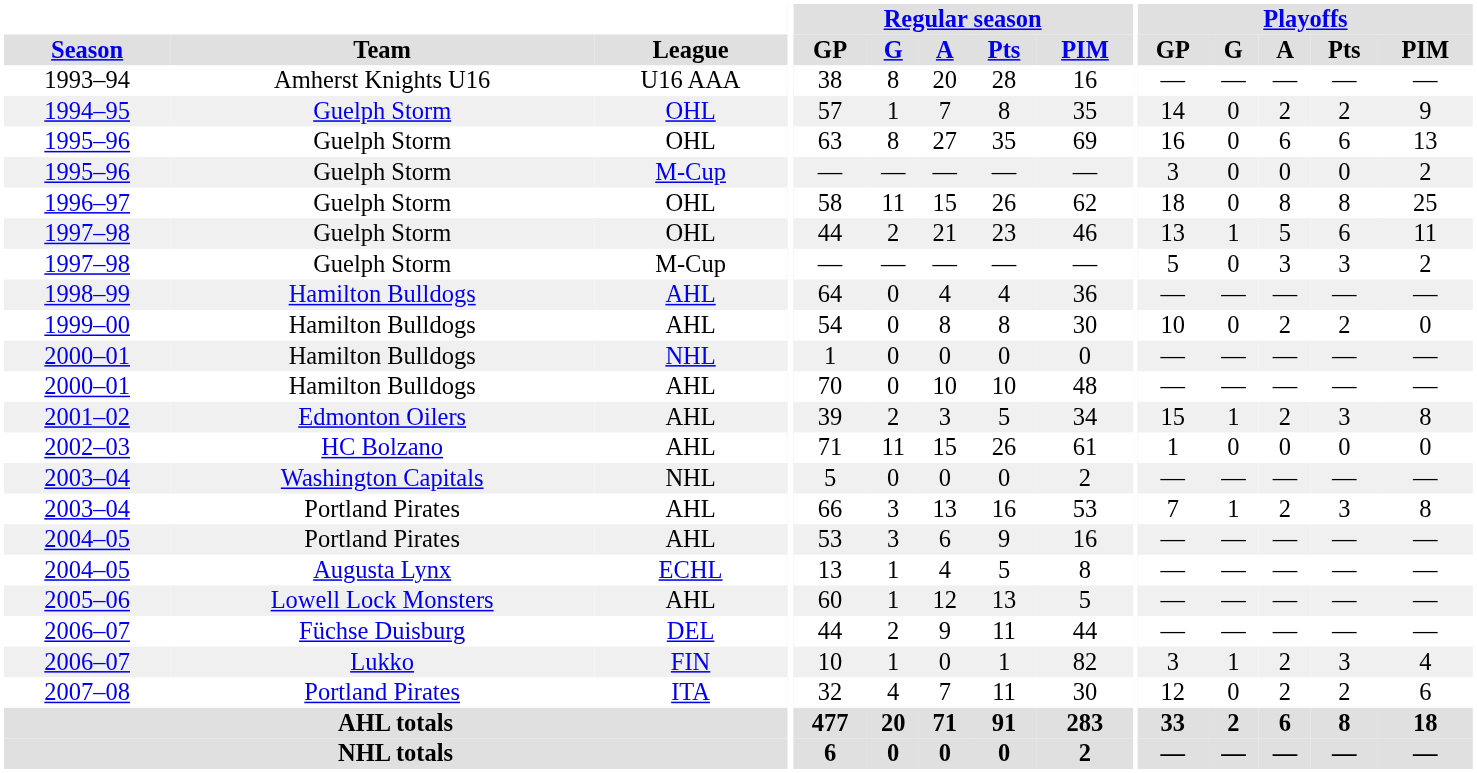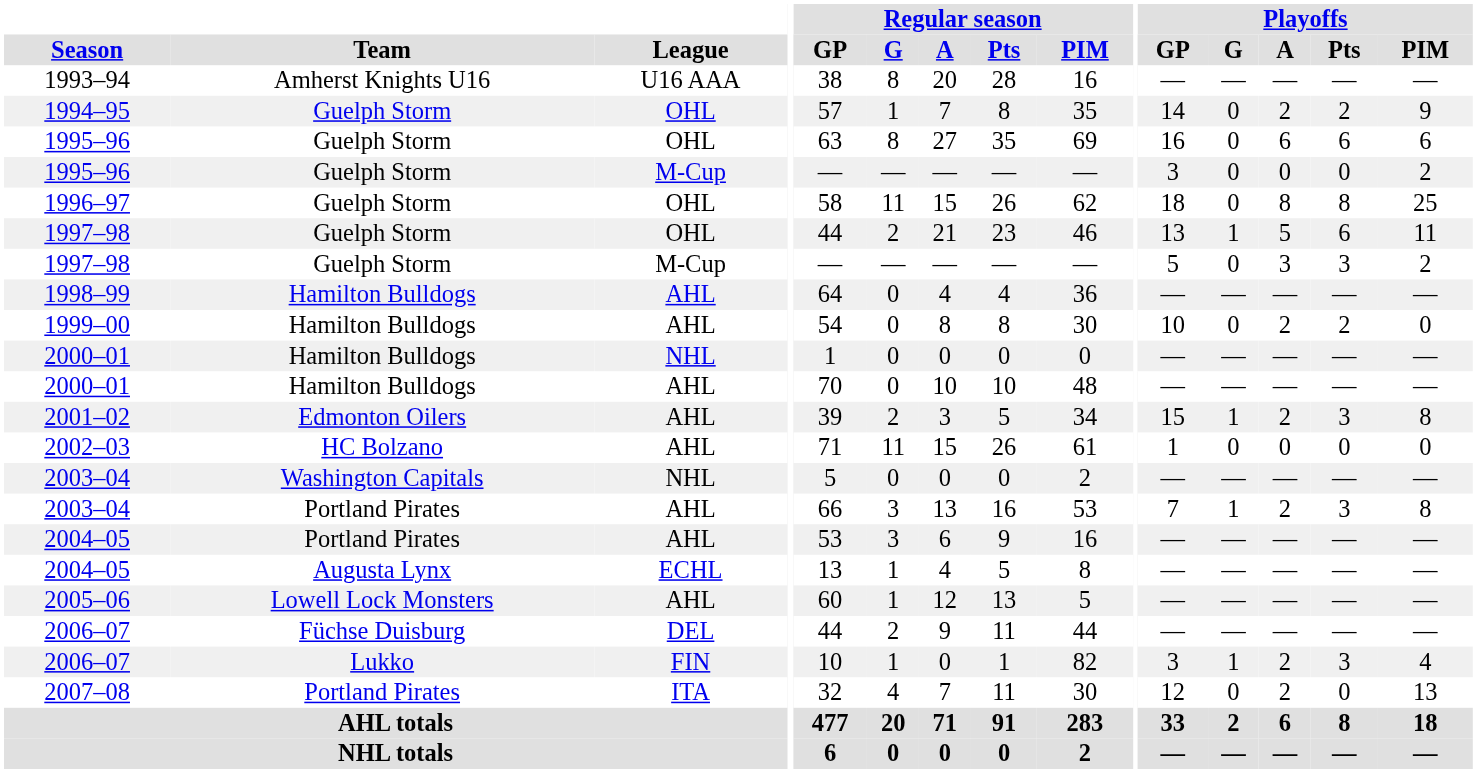 <table border="0" cellpadding="1" cellspacing="0" style="text-align:center; width:60em">
 <tr bgcolor="#e0e0e0">
 <th colspan="3" bgcolor="#ffffff"></th>
 <th rowspan="100" bgcolor="#ffffff"></th>
 <th colspan="5"><a href='#'>Regular season</a></th>
 <th rowspan="100" bgcolor="#ffffff"></th>
 <th colspan="5"><a href='#'>Playoffs</a></th>
 </tr>
 <tr bgcolor="#e0e0e0">
 <th><a href='#'>Season</a></th>
 <th>Team</th>
 <th>League</th>
 <th>GP</th>
 <th><a href='#'>G</a></th>
 <th><a href='#'>A</a></th>
 <th><a href='#'>Pts</a></th>
 <th><a href='#'>PIM</a></th>
 <th>GP</th>
 <th>G</th>
 <th>A</th>
 <th>Pts</th>
 <th>PIM</th>
 </tr>
 <tr>
 <td>1993–94</td>
 <td>Amherst Knights U16</td>
 <td>U16 AAA</td>
 <td>38</td>
 <td>8</td>
 <td>20</td>
 <td>28</td>
 <td>16</td>
 <td>—</td>
 <td>—</td>
 <td>—</td>
 <td>—</td>
 <td>—</td>
 </tr>
 <tr bgcolor="#f0f0f0">
 <td><a href='#'>1994–95</a></td>
 <td><a href='#'>Guelph Storm</a></td>
 <td><a href='#'>OHL</a></td>
 <td>57</td>
 <td>1</td>
 <td>7</td>
 <td>8</td>
 <td>35</td>
 <td>14</td>
 <td>0</td>
 <td>2</td>
 <td>2</td>
 <td>9</td>
 </tr>
 <tr>
 <td><a href='#'>1995–96</a></td>
 <td>Guelph Storm</td>
 <td>OHL</td>
 <td>63</td>
 <td>8</td>
 <td>27</td>
 <td>35</td>
 <td>69</td>
 <td>16</td>
 <td>0</td>
 <td>6</td>
 <td>6</td>
-<td>13</td>
+<td>6</td>
 </tr>
 <tr bgcolor="#f0f0f0">
 <td><a href='#'>1995–96</a></td>
 <td>Guelph Storm</td>
 <td><a href='#'>M-Cup</a></td>
 <td>—</td>
 <td>—</td>
 <td>—</td>
 <td>—</td>
 <td>—</td>
 <td>3</td>
 <td>0</td>
 <td>0</td>
 <td>0</td>
 <td>2</td>
 </tr>
 <tr>
 <td><a href='#'>1996–97</a></td>
 <td>Guelph Storm</td>
 <td>OHL</td>
 <td>58</td>
 <td>11</td>
 <td>15</td>
 <td>26</td>
 <td>62</td>
 <td>18</td>
 <td>0</td>
 <td>8</td>
 <td>8</td>
 <td>25</td>
 </tr>
 <tr bgcolor="#f0f0f0">
 <td><a href='#'>1997–98</a></td>
 <td>Guelph Storm</td>
 <td>OHL</td>
 <td>44</td>
 <td>2</td>
 <td>21</td>
 <td>23</td>
 <td>46</td>
 <td>13</td>
 <td>1</td>
 <td>5</td>
 <td>6</td>
 <td>11</td>
 </tr>
 <tr>
 <td><a href='#'>1997–98</a></td>
 <td>Guelph Storm</td>
 <td>M-Cup</td>
 <td>—</td>
 <td>—</td>
 <td>—</td>
 <td>—</td>
 <td>—</td>
 <td>5</td>
 <td>0</td>
 <td>3</td>
 <td>3</td>
 <td>2</td>
 </tr>
 <tr bgcolor="#f0f0f0">
 <td><a href='#'>1998–99</a></td>
 <td><a href='#'>Hamilton Bulldogs</a></td>
 <td><a href='#'>AHL</a></td>
 <td>64</td>
 <td>0</td>
 <td>4</td>
 <td>4</td>
 <td>36</td>
 <td>—</td>
 <td>—</td>
 <td>—</td>
 <td>—</td>
 <td>—</td>
 </tr>
 <tr>
 <td><a href='#'>1999–00</a></td>
 <td>Hamilton Bulldogs</td>
 <td>AHL</td>
 <td>54</td>
 <td>0</td>
 <td>8</td>
 <td>8</td>
 <td>30</td>
 <td>10</td>
 <td>0</td>
 <td>2</td>
 <td>2</td>
 <td>0</td>
 </tr>
 <tr bgcolor="#f0f0f0">
 <td><a href='#'>2000–01</a></td>
 <td>Hamilton Bulldogs</td>
 <td><a href='#'>NHL</a></td>
 <td>1</td>
 <td>0</td>
 <td>0</td>
 <td>0</td>
 <td>0</td>
 <td>—</td>
 <td>—</td>
 <td>—</td>
 <td>—</td>
 <td>—</td>
 </tr>
 <tr>
 <td><a href='#'>2000–01</a></td>
 <td>Hamilton Bulldogs</td>
 <td>AHL</td>
 <td>70</td>
 <td>0</td>
 <td>10</td>
 <td>10</td>
 <td>48</td>
 <td>—</td>
 <td>—</td>
 <td>—</td>
 <td>—</td>
 <td>—</td>
 </tr>
 <tr bgcolor="#f0f0f0">
 <td><a href='#'>2001–02</a></td>
 <td><a href='#'>Edmonton Oilers</a></td>
 <td>AHL</td>
 <td>39</td>
 <td>2</td>
 <td>3</td>
 <td>5</td>
 <td>34</td>
 <td>15</td>
 <td>1</td>
 <td>2</td>
 <td>3</td>
 <td>8</td>
 </tr>
 <tr>
 <td><a href='#'>2002–03</a></td>
 <td><a href='#'>HC Bolzano</a></td>
 <td>AHL</td>
 <td>71</td>
 <td>11</td>
 <td>15</td>
 <td>26</td>
 <td>61</td>
 <td>1</td>
 <td>0</td>
 <td>0</td>
 <td>0</td>
 <td>0</td>
 </tr>
 <tr bgcolor="#f0f0f0">
 <td><a href='#'>2003–04</a></td>
 <td><a href='#'>Washington Capitals</a></td>
 <td>NHL</td>
 <td>5</td>
 <td>0</td>
 <td>0</td>
 <td>0</td>
 <td>2</td>
 <td>—</td>
 <td>—</td>
 <td>—</td>
 <td>—</td>
 <td>—</td>
 </tr>
 <tr>
 <td><a href='#'>2003–04</a></td>
 <td>Portland Pirates</td>
 <td>AHL</td>
 <td>66</td>
 <td>3</td>
 <td>13</td>
 <td>16</td>
 <td>53</td>
 <td>7</td>
 <td>1</td>
 <td>2</td>
 <td>3</td>
 <td>8</td>
 </tr>
 <tr bgcolor="#f0f0f0">
 <td><a href='#'>2004–05</a></td>
 <td>Portland Pirates</td>
 <td>AHL</td>
 <td>53</td>
 <td>3</td>
 <td>6</td>
 <td>9</td>
 <td>16</td>
 <td>—</td>
 <td>—</td>
 <td>—</td>
 <td>—</td>
 <td>—</td>
 </tr>
 <tr>
 <td><a href='#'>2004–05</a></td>
 <td><a href='#'>Augusta Lynx</a></td>
 <td><a href='#'>ECHL</a></td>
 <td>13</td>
 <td>1</td>
 <td>4</td>
 <td>5</td>
 <td>8</td>
 <td>—</td>
 <td>—</td>
 <td>—</td>
 <td>—</td>
 <td>—</td>
 </tr>
 <tr bgcolor="#f0f0f0">
 <td><a href='#'>2005–06</a></td>
 <td><a href='#'>Lowell Lock Monsters</a></td>
 <td>AHL</td>
 <td>60</td>
 <td>1</td>
 <td>12</td>
 <td>13</td>
 <td>5</td>
 <td>—</td>
 <td>—</td>
 <td>—</td>
 <td>—</td>
 <td>—</td>
 </tr>
 <tr>
 <td><a href='#'>2006–07</a></td>
 <td><a href='#'>Füchse Duisburg</a></td>
 <td><a href='#'>DEL</a></td>
 <td>44</td>
 <td>2</td>
 <td>9</td>
 <td>11</td>
 <td>44</td>
 <td>—</td>
 <td>—</td>
 <td>—</td>
 <td>—</td>
 <td>—</td>
 </tr>
 <tr bgcolor="#f0f0f0">
 <td><a href='#'>2006–07</a></td>
 <td><a href='#'>Lukko</a></td>
 <td><a href='#'>FIN</a></td>
 <td>10</td>
 <td>1</td>
 <td>0</td>
 <td>1</td>
 <td>82</td>
 <td>3</td>
 <td>1</td>
 <td>2</td>
 <td>3</td>
 <td>4</td>
 </tr>
 <tr>
 <td><a href='#'>2007–08</a></td>
 <td><a href='#'>Portland Pirates</a></td>
 <td><a href='#'>ITA</a></td>
 <td>32</td>
 <td>4</td>
 <td>7</td>
 <td>11</td>
 <td>30</td>
 <td>12</td>
 <td>0</td>
 <td>2</td>
-<td>2</td>
-<td>6</td>
+<td>0</td>
+<td>13</td>
 </tr>
 <tr bgcolor="#e0e0e0">
 <th colspan="3">AHL totals</th>
 <th>477</th>
 <th>20</th>
 <th>71</th>
 <th>91</th>
 <th>283</th>
 <th>33</th>
 <th>2</th>
 <th>6</th>
 <th>8</th>
 <th>18</th>
 </tr>
 <tr bgcolor="#e0e0e0">
 <th colspan="3">NHL totals</th>
 <th>6</th>
 <th>0</th>
 <th>0</th>
 <th>0</th>
 <th>2</th>
 <th>—</th>
 <th>—</th>
 <th>—</th>
 <th>—</th>
 <th>—</th>
 </tr>
 </table>
